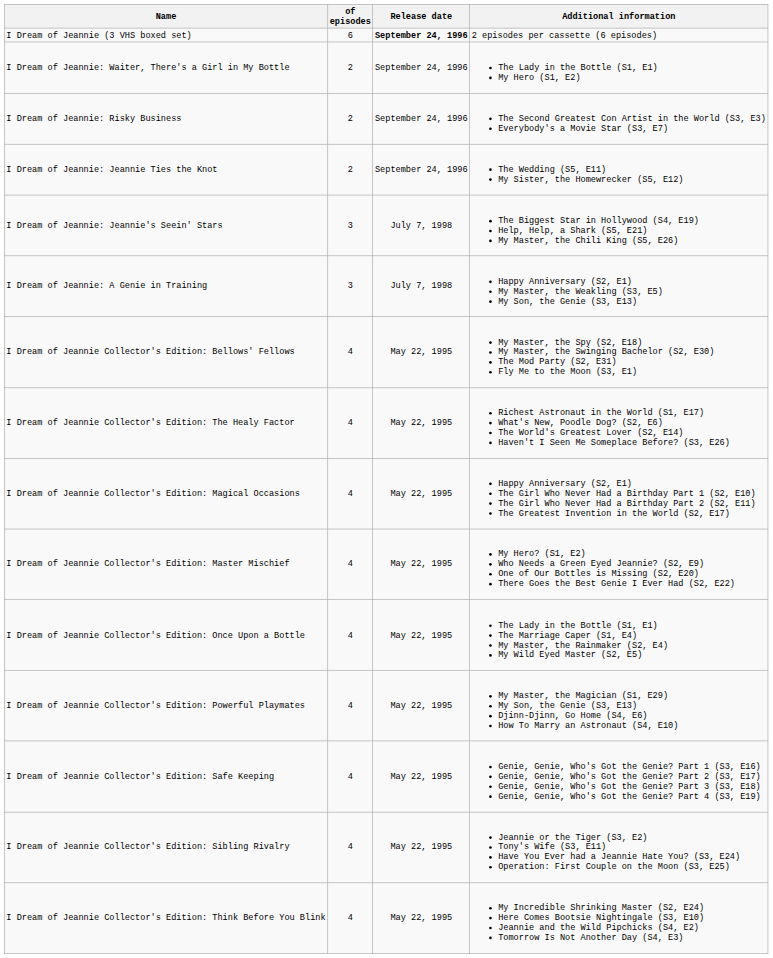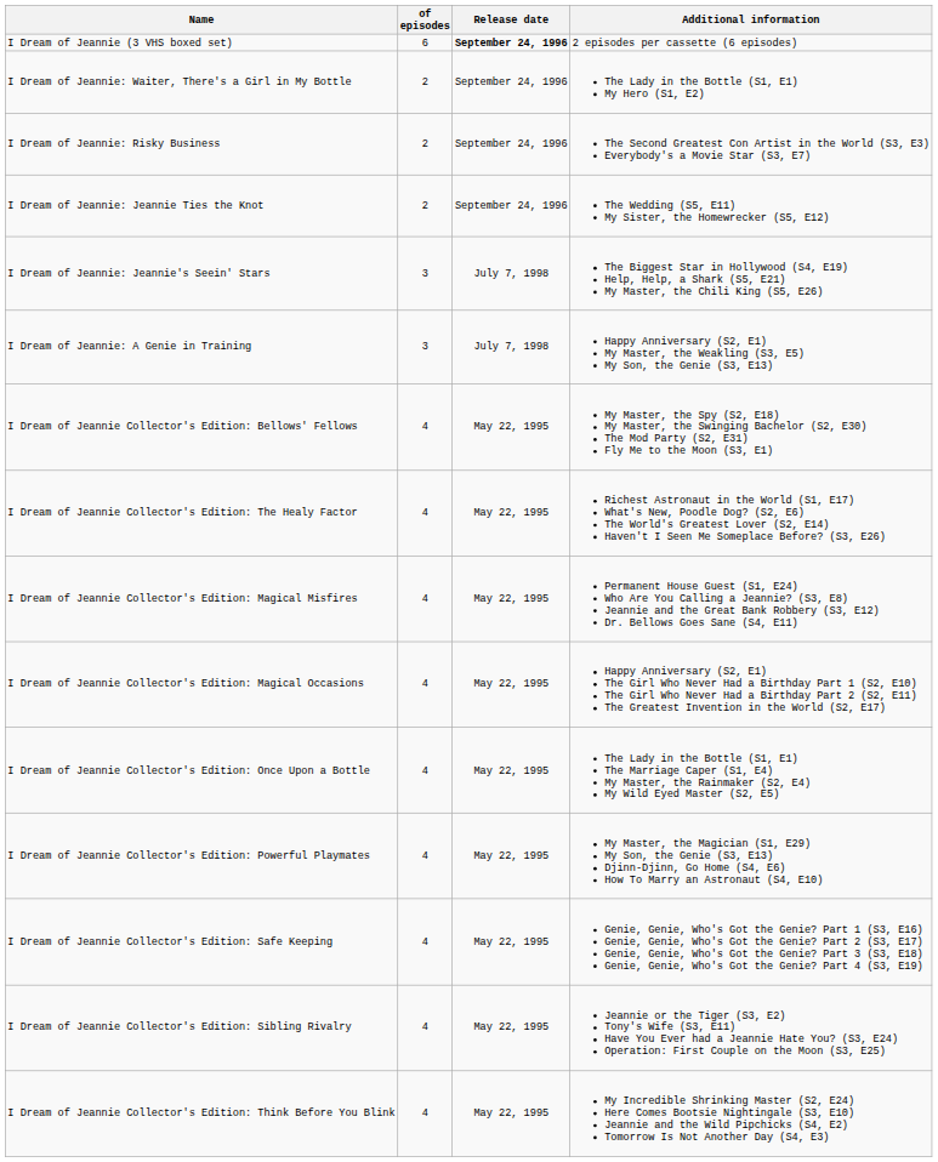 <table class="wikitable plainrowheaders">
 <tr>
 <th scope="col">Name</th>
 <th scope="col"> of<br> episodes</th>
 <th scope="col">Release date</th>
 <th scope="col">Additional information</th>
 </tr>
 <tr>
 <td scope="row">I Dream of Jeannie (3 VHS boxed set)</td>
 <td style="text-align:center">6</td>
 <td style="text-align:center"><strong>September 24, 1996</strong></td>
 <td>2 episodes per cassette (6 episodes)</td>
 </tr>
 <tr>
 <td scope="row">I Dream of Jeannie: Waiter, There's a Girl in My Bottle</td>
 <td style="text-align:center">2</td>
 <td style="text-align:center">September 24, 1996</td>
 <td><br><ul><li>The Lady in the Bottle (S1, E1)</li><li>My Hero (S1, E2)</li></ul></td>
 </tr>
 <tr>
 <td scope="row">I Dream of Jeannie: Risky Business</td>
 <td style="text-align:center">2</td>
 <td style="text-align:center">September 24, 1996</td>
 <td><br><ul><li>The Second Greatest Con Artist in the World (S3, E3)</li><li>Everybody's a Movie Star (S3, E7)</li></ul></td>
 </tr>
 <tr>
 <td scope="row">I Dream of Jeannie: Jeannie Ties the Knot</td>
 <td style="text-align:center">2</td>
 <td style="text-align:center">September 24, 1996</td>
 <td><br><ul><li>The Wedding (S5, E11)</li><li>My Sister, the Homewrecker (S5, E12)</li></ul></td>
 </tr>
 <tr>
 <td scope="row">I Dream of Jeannie: Jeannie's Seein' Stars</td>
 <td style="text-align:center">3</td>
 <td style="text-align:center">July 7, 1998</td>
 <td><br><ul><li>The Biggest Star in Hollywood (S4, E19)</li><li>Help, Help, a Shark (S5, E21)</li><li>My Master, the Chili King (S5, E26)</li></ul></td>
 </tr>
 <tr>
 <td scope="row">I Dream of Jeannie: A Genie in Training</td>
 <td style="text-align:center">3</td>
 <td style="text-align:center">July 7, 1998</td>
 <td><br><ul><li>Happy Anniversary (S2, E1)</li><li>My Master, the Weakling (S3, E5)</li><li>My Son, the Genie (S3, E13)</li></ul></td>
 </tr>
 <tr>
 <td scope="row">I Dream of Jeannie Collector's Edition: Bellows' Fellows</td>
 <td style="text-align:center">4</td>
 <td style="text-align:center">May 22, 1995</td>
 <td><br><ul><li>My Master, the Spy (S2, E18)</li><li>My Master, the Swinging Bachelor (S2, E30)</li><li>The Mod Party (S2, E31)</li><li>Fly Me to the Moon (S3, E1)</li></ul></td>
 </tr>
 <tr>
 <td scope="row">I Dream of Jeannie Collector's Edition: The Healy Factor</td>
 <td style="text-align:center">4</td>
 <td style="text-align:center">May 22, 1995</td>
 <td><br><ul><li>Richest Astronaut in the World (S1, E17)</li><li>What's New, Poodle Dog? (S2, E6)</li><li>The World's Greatest Lover (S2, E14)</li><li>Haven't I Seen Me Someplace Before? (S3, E26)</li></ul></td>
 </tr>
 <tr>
+<td scope="row">I Dream of Jeannie Collector's Edition: Magical Misfires</td>
+<td style="text-align:center">4</td>
+<td style="text-align:center">May 22, 1995</td>
+<td><br><ul><li>Permanent House Guest (S1, E24)</li><li>Who Are You Calling a Jeannie? (S3, E8)</li><li>Jeannie and the Great Bank Robbery (S3, E12)</li><li>Dr. Bellows Goes Sane (S4, E11)</li></ul></td>
+</tr>
+<tr>
 <td scope="row">I Dream of Jeannie Collector's Edition: Magical Occasions</td>
 <td style="text-align:center">4</td>
 <td style="text-align:center">May 22, 1995</td>
 <td><br><ul><li>Happy Anniversary (S2, E1)</li><li>The Girl Who Never Had a Birthday Part 1 (S2, E10)</li><li>The Girl Who Never Had a Birthday Part 2 (S2, E11)</li><li>The Greatest Invention in the World (S2, E17)</li></ul></td>
-</tr>
-<tr>
-<td scope="row">I Dream of Jeannie Collector's Edition: Master Mischief</td>
-<td style="text-align:center">4</td>
-<td style="text-align:center">May 22, 1995</td>
-<td><br><ul><li>My Hero? (S1, E2)</li><li>Who Needs a Green Eyed Jeannie? (S2, E9)</li><li>One of Our Bottles is Missing (S2, E20)</li><li>There Goes the Best Genie I Ever Had (S2, E22)</li></ul></td>
 </tr>
 <tr>
 <td scope="row">I Dream of Jeannie Collector's Edition: Once Upon a Bottle</td>
 <td style="text-align:center">4</td>
 <td style="text-align:center">May 22, 1995</td>
 <td><br><ul><li>The Lady in the Bottle (S1, E1)</li><li>The Marriage Caper (S1, E4)</li><li>My Master, the Rainmaker (S2, E4)</li><li>My Wild Eyed Master (S2, E5)</li></ul></td>
 </tr>
 <tr>
 <td scope="row">I Dream of Jeannie Collector's Edition: Powerful Playmates</td>
 <td style="text-align:center">4</td>
 <td style="text-align:center">May 22, 1995</td>
 <td><br><ul><li>My Master, the Magician (S1, E29)</li><li>My Son, the Genie (S3, E13)</li><li>Djinn-Djinn, Go Home (S4, E6)</li><li>How To Marry an Astronaut (S4, E10)</li></ul></td>
 </tr>
 <tr>
 <td scope="row">I Dream of Jeannie Collector's Edition: Safe Keeping</td>
 <td style="text-align:center">4</td>
 <td style="text-align:center">May 22, 1995</td>
 <td><br><ul><li>Genie, Genie, Who's Got the Genie? Part 1 (S3, E16)</li><li>Genie, Genie, Who's Got the Genie? Part 2 (S3, E17)</li><li>Genie, Genie, Who's Got the Genie? Part 3 (S3, E18)</li><li>Genie, Genie, Who's Got the Genie? Part 4 (S3, E19)</li></ul></td>
 </tr>
 <tr>
 <td scope="row">I Dream of Jeannie Collector's Edition: Sibling Rivalry</td>
 <td style="text-align:center">4</td>
 <td style="text-align:center">May 22, 1995</td>
 <td><br><ul><li>Jeannie or the Tiger (S3, E2)</li><li>Tony's Wife (S3, E11)</li><li>Have You Ever had a Jeannie Hate You? (S3, E24)</li><li>Operation: First Couple on the Moon (S3, E25)</li></ul></td>
 </tr>
 <tr>
 <td scope="row">I Dream of Jeannie Collector's Edition: Think Before You Blink</td>
 <td style="text-align:center">4</td>
 <td style="text-align:center">May 22, 1995</td>
 <td><br><ul><li>My Incredible Shrinking Master (S2, E24)</li><li>Here Comes Bootsie Nightingale (S3, E10)</li><li>Jeannie and the Wild Pipchicks (S4, E2)</li><li>Tomorrow Is Not Another Day (S4, E3)</li></ul></td>
 </tr>
 </table>
